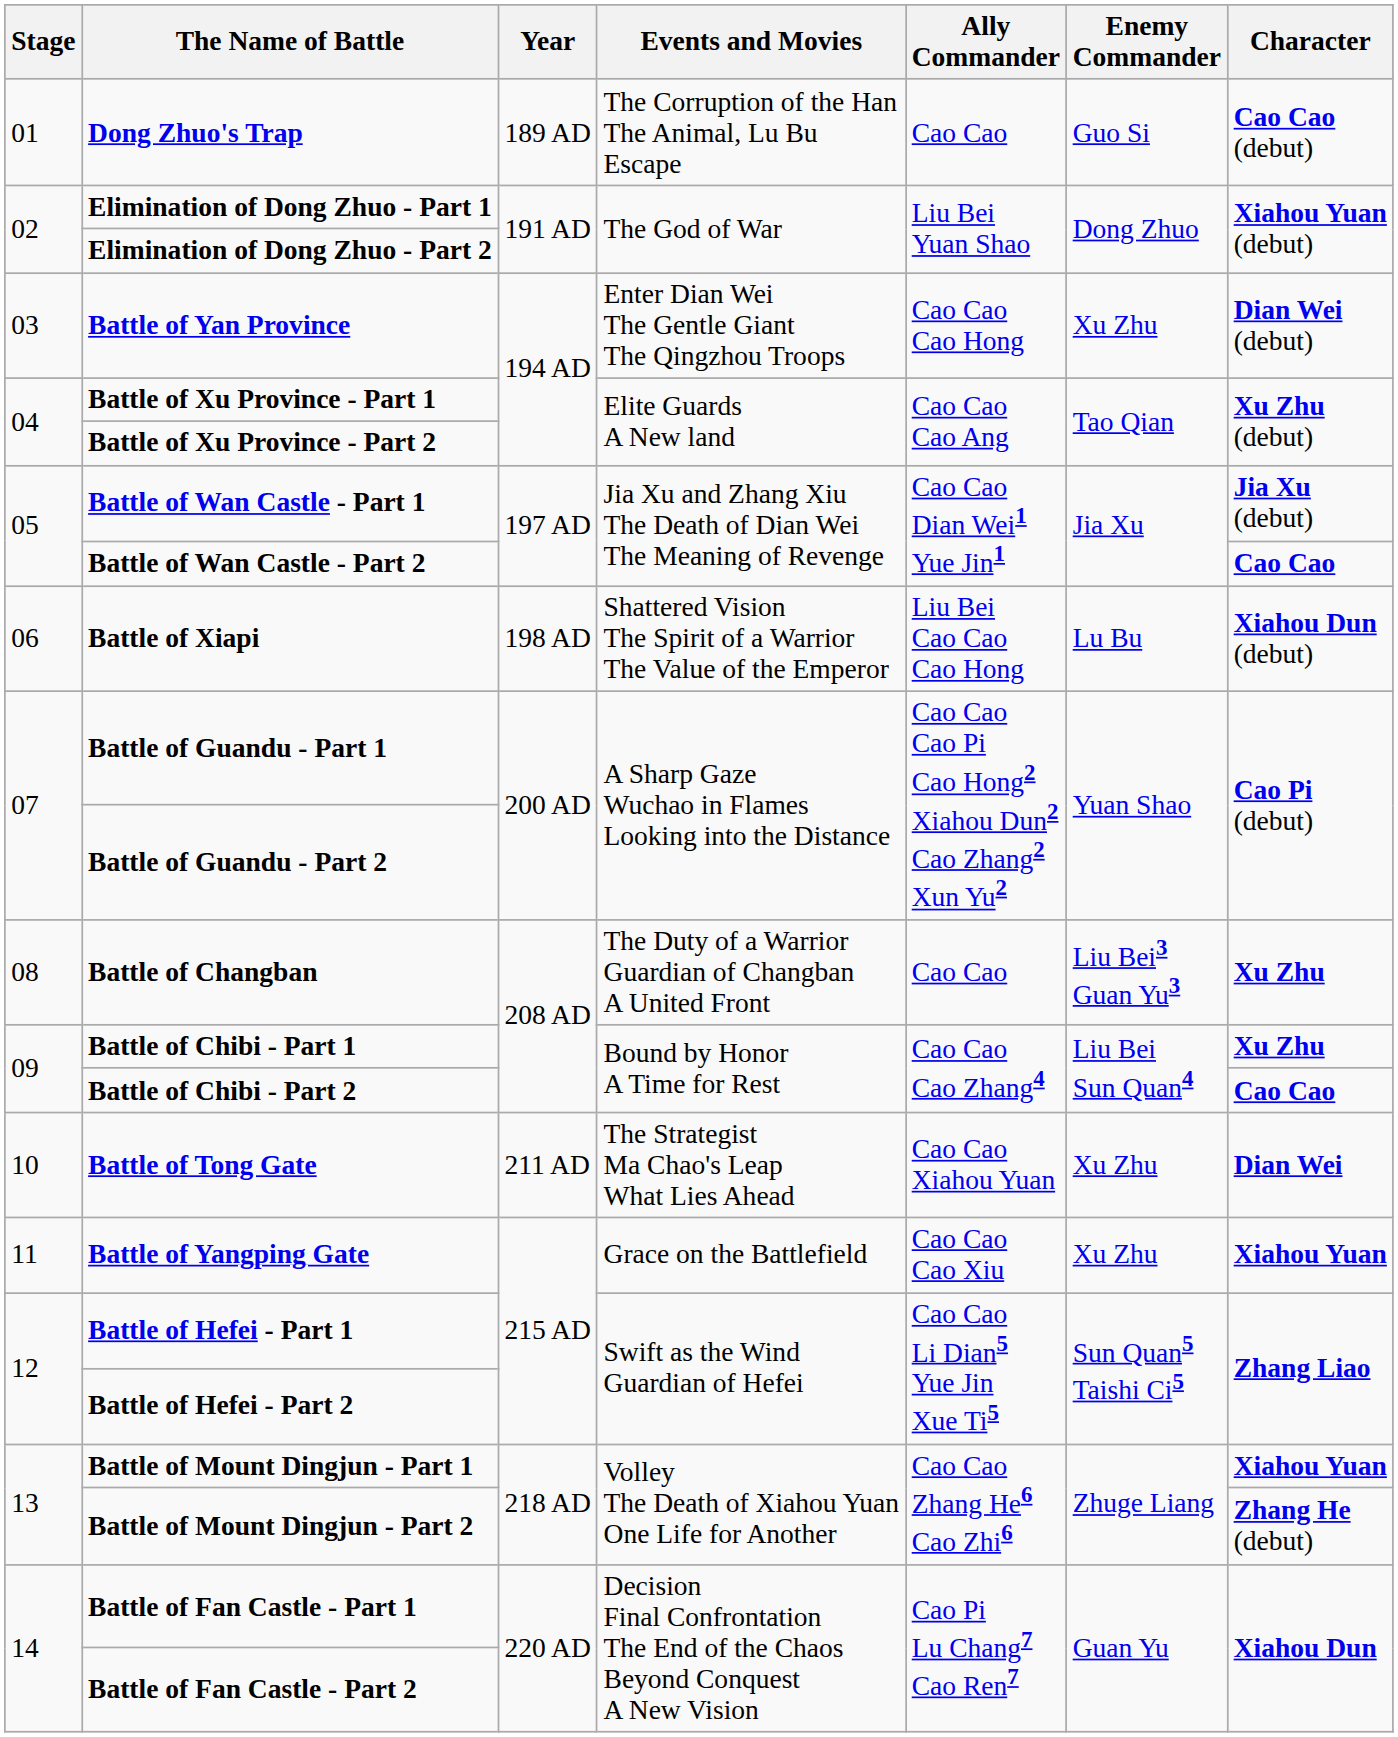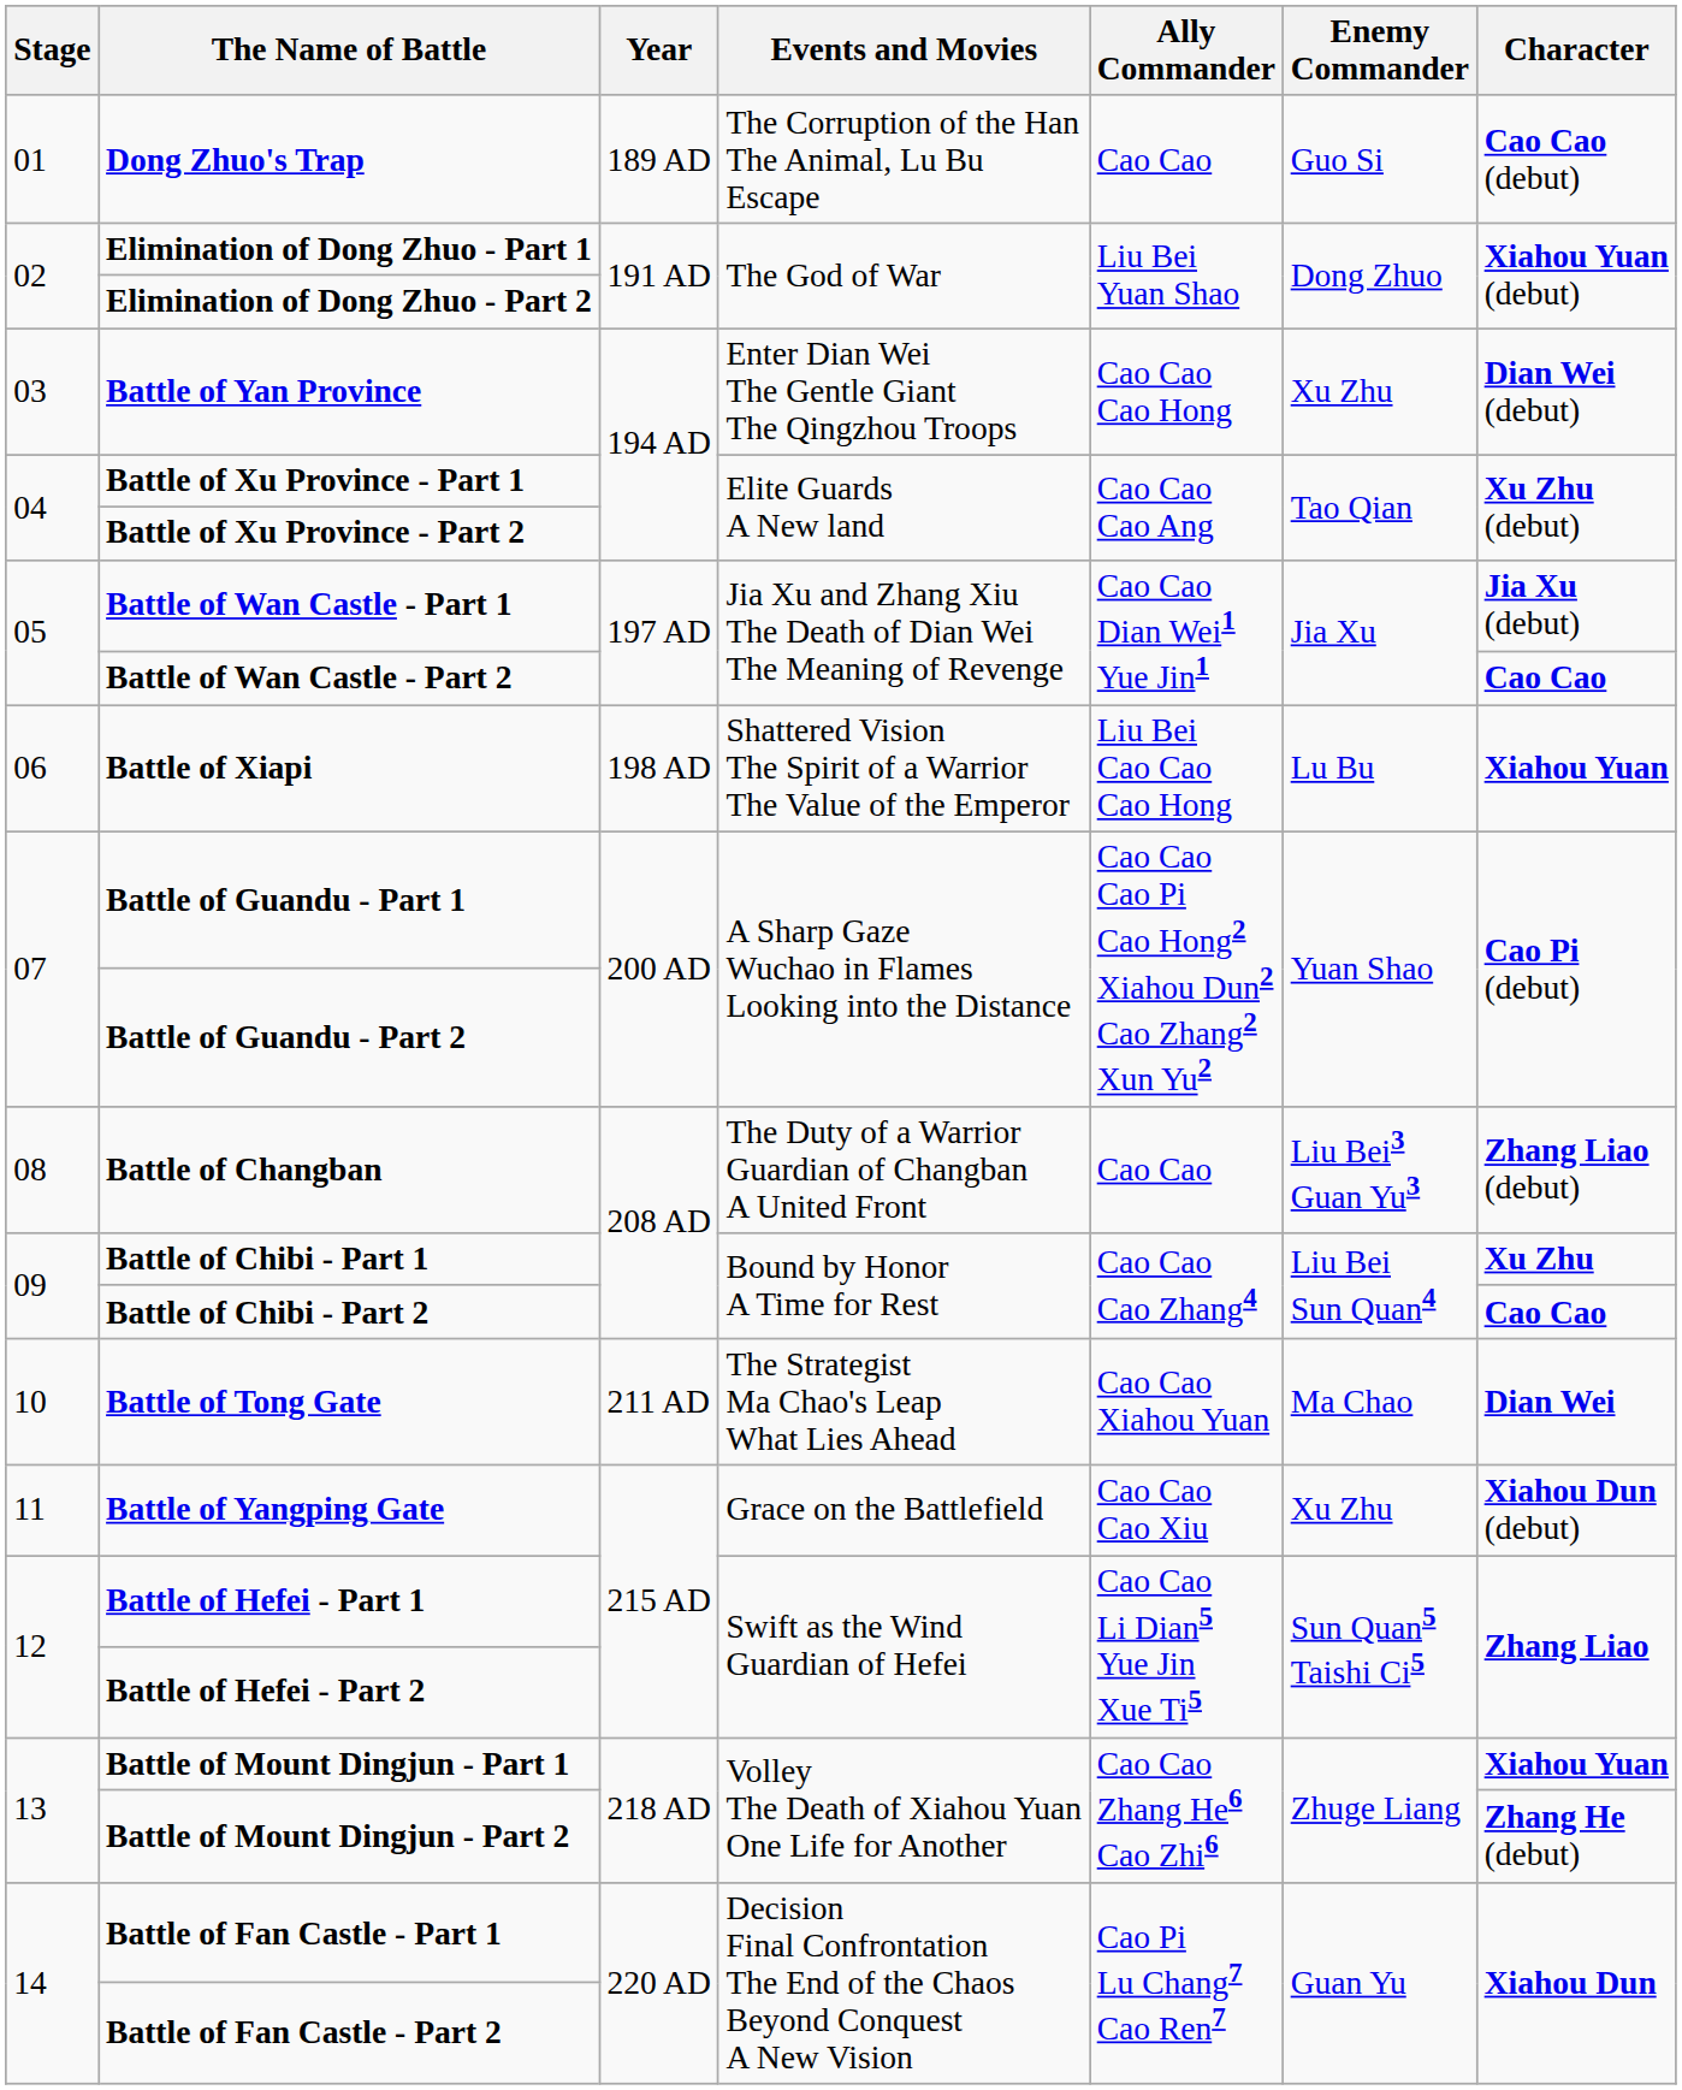 <table class="wikitable sortable">
 <tr>
 <th>Stage</th>
 <th>The Name of Battle</th>
 <th>Year</th>
 <th>Events and Movies</th>
 <th>Ally<br>Commander</th>
 <th>Enemy<br>Commander</th>
 <th>Character</th>
 </tr>
 <tr>
 <td>01</td>
 <td><strong><a href='#'>Dong Zhuo's Trap</a></strong></td>
 <td>189 AD</td>
 <td>The Corruption of the Han<br>The Animal, Lu Bu<br>Escape</td>
 <td><a href='#'>Cao Cao</a></td>
 <td><a href='#'>Guo Si</a></td>
 <td><strong><a href='#'>Cao Cao</a></strong><br>(debut)</td>
 </tr>
 <tr>
 <td rowspan=2>02</td>
 <td><strong>Elimination of Dong Zhuo - Part 1</strong></td>
 <td rowspan=2>191 AD</td>
 <td rowspan=2>The God of War</td>
 <td rowspan=2><a href='#'>Liu Bei</a><br><a href='#'>Yuan Shao</a></td>
 <td rowspan=2><a href='#'>Dong Zhuo</a></td>
 <td rowspan=2><strong><a href='#'>Xiahou Yuan</a></strong><br>(debut)</td>
 </tr>
 <tr>
 <td><strong>Elimination of Dong Zhuo - Part 2</strong></td>
 </tr>
 <tr>
 <td>03</td>
 <td><strong><a href='#'>Battle of Yan Province</a></strong></td>
 <td rowspan=3>194 AD</td>
 <td>Enter Dian Wei<br>The Gentle Giant<br>The Qingzhou Troops</td>
 <td><a href='#'>Cao Cao</a><br><a href='#'>Cao Hong</a></td>
 <td><a href='#'>Xu Zhu</a></td>
 <td><strong><a href='#'>Dian Wei</a></strong><br>(debut)</td>
 </tr>
 <tr>
 <td rowspan=2>04</td>
 <td><strong>Battle of Xu Province - Part 1</strong></td>
 <td rowspan=2>Elite Guards<br>A New land</td>
 <td rowspan=2><a href='#'>Cao Cao</a><br><a href='#'>Cao Ang</a></td>
 <td rowspan=2><a href='#'>Tao Qian</a></td>
 <td rowspan=2><strong><a href='#'>Xu Zhu</a></strong><br>(debut)</td>
 </tr>
 <tr>
 <td><strong>Battle of Xu Province - Part 2</strong></td>
 </tr>
 <tr>
 <td rowspan=2>05</td>
 <td><strong><a href='#'>Battle of Wan Castle</a> - Part 1</strong></td>
 <td rowspan=2>197 AD</td>
 <td rowspan=2>Jia Xu and Zhang Xiu<br>The Death of Dian Wei<br>The Meaning of Revenge</td>
 <td rowspan=2><a href='#'>Cao Cao</a><br><a href='#'>Dian Wei</a><sup><strong><a href='#'>1</a></strong></sup><br><a href='#'>Yue Jin</a><sup><strong><a href='#'>1</a></strong></sup></td>
 <td rowspan=2><a href='#'>Jia Xu</a></td>
 <td><strong><a href='#'>Jia Xu</a></strong><br>(debut)</td>
 </tr>
 <tr>
 <td><strong>Battle of Wan Castle - Part 2</strong></td>
 <td><strong><a href='#'>Cao Cao</a></strong></td>
 </tr>
 <tr>
 <td>06</td>
 <td><strong>Battle of Xiapi</strong></td>
 <td>198 AD</td>
 <td>Shattered Vision<br>The Spirit of a Warrior<br>The Value of the Emperor</td>
 <td><a href='#'>Liu Bei</a><br><a href='#'>Cao Cao</a><br><a href='#'>Cao Hong</a></td>
 <td><a href='#'>Lu Bu</a></td>
-<td><strong><a href='#'>Xiahou Dun</a></strong><br>(debut)</td>
+<td><strong><a href='#'>Xiahou Yuan</a></strong></td>
 </tr>
 <tr>
 <td rowspan=2>07</td>
 <td><strong>Battle of Guandu - Part 1</strong></td>
 <td rowspan=2>200 AD</td>
 <td rowspan=2>A Sharp Gaze<br>Wuchao in Flames<br>Looking into the Distance</td>
 <td rowspan=2><a href='#'>Cao Cao</a><br><a href='#'>Cao Pi</a><br><a href='#'>Cao Hong</a><sup><strong><a href='#'>2</a></strong></sup><br><a href='#'>Xiahou Dun</a><sup><strong><a href='#'>2</a></strong></sup><br><a href='#'>Cao Zhang</a><sup><strong><a href='#'>2</a></strong></sup><br><a href='#'>Xun Yu</a><sup><strong><a href='#'>2</a></strong></sup></td>
 <td rowspan=2><a href='#'>Yuan Shao</a></td>
 <td rowspan=2><strong><a href='#'>Cao Pi</a></strong><br>(debut)</td>
 </tr>
 <tr>
 <td><strong>Battle of Guandu - Part 2</strong></td>
 </tr>
 <tr>
 <td>08</td>
 <td><strong>Battle of Changban</strong></td>
 <td rowspan=3>208 AD</td>
 <td>The Duty of a Warrior<br>Guardian of Changban<br>A United Front</td>
 <td><a href='#'>Cao Cao</a></td>
 <td><a href='#'>Liu Bei</a><sup><strong><a href='#'>3</a></strong></sup><br><a href='#'>Guan Yu</a><sup><strong><a href='#'>3</a></strong></sup></td>
-<td><strong><a href='#'>Xu Zhu</a></strong></td>
+<td><strong><a href='#'>Zhang Liao</a></strong><br>(debut)</td>
 </tr>
 <tr>
 <td rowspan=2>09</td>
 <td><strong>Battle of Chibi - Part 1</strong></td>
 <td rowspan=2>Bound by Honor<br>A Time for Rest</td>
 <td rowspan=2><a href='#'>Cao Cao</a><br><a href='#'>Cao Zhang</a><sup><strong><a href='#'>4</a></strong></sup></td>
 <td rowspan=2><a href='#'>Liu Bei</a><br><a href='#'>Sun Quan</a><sup><strong><a href='#'>4</a></strong></sup></td>
 <td><strong><a href='#'>Xu Zhu</a></strong></td>
 </tr>
 <tr>
 <td><strong>Battle of Chibi - Part 2</strong></td>
 <td><strong><a href='#'>Cao Cao</a></strong></td>
 </tr>
 <tr>
 <td>10</td>
 <td><strong><a href='#'>Battle of Tong Gate</a></strong></td>
 <td>211 AD</td>
 <td>The Strategist<br>Ma Chao's Leap<br>What Lies Ahead</td>
 <td><a href='#'>Cao Cao</a><br><a href='#'>Xiahou Yuan</a></td>
-<td><a href='#'>Xu Zhu</a></td>
+<td><a href='#'>Ma Chao</a></td>
 <td><strong><a href='#'>Dian Wei</a></strong></td>
 </tr>
 <tr>
 <td>11</td>
 <td><strong><a href='#'>Battle of Yangping Gate</a></strong></td>
 <td rowspan=3>215 AD</td>
 <td>Grace on the Battlefield</td>
 <td><a href='#'>Cao Cao</a><br><a href='#'>Cao Xiu</a></td>
 <td><a href='#'>Xu Zhu</a></td>
-<td><strong><a href='#'>Xiahou Yuan</a></strong></td>
+<td><strong><a href='#'>Xiahou Dun</a></strong><br>(debut)</td>
 </tr>
 <tr>
 <td rowspan=2>12</td>
 <td><strong><a href='#'>Battle of Hefei</a> - Part 1</strong></td>
 <td rowspan=2>Swift as the Wind<br>Guardian of Hefei</td>
 <td rowspan=2><a href='#'>Cao Cao</a><br><a href='#'>Li Dian</a><sup><strong><a href='#'>5</a></strong></sup><br><a href='#'>Yue Jin</a><br><a href='#'>Xue Ti</a><sup><strong><a href='#'>5</a></strong></sup></td>
 <td rowspan=2><a href='#'>Sun Quan</a><sup><strong><a href='#'>5</a></strong></sup><br><a href='#'>Taishi Ci</a><sup><strong><a href='#'>5</a></strong></sup></td>
 <td rowspan=2><strong><a href='#'>Zhang Liao</a></strong></td>
 </tr>
 <tr>
 <td><strong>Battle of Hefei - Part 2</strong></td>
 </tr>
 <tr>
 <td rowspan=2>13</td>
 <td><strong>Battle of Mount Dingjun - Part 1</strong></td>
 <td rowspan=2>218 AD</td>
 <td rowspan=2>Volley<br>The Death of Xiahou Yuan<br>One Life for Another</td>
 <td rowspan=2><a href='#'>Cao Cao</a><br><a href='#'>Zhang He</a><sup><strong><a href='#'>6</a></strong></sup><br><a href='#'>Cao Zhi</a><sup><strong><a href='#'>6</a></strong></sup></td>
 <td rowspan=2><a href='#'>Zhuge Liang</a></td>
 <td><strong><a href='#'>Xiahou Yuan</a></strong></td>
 </tr>
 <tr>
 <td><strong>Battle of Mount Dingjun - Part 2</strong></td>
 <td><strong><a href='#'>Zhang He</a></strong><br>(debut)</td>
 </tr>
 <tr>
 <td rowspan=2>14</td>
 <td><strong>Battle of Fan Castle - Part 1</strong></td>
 <td rowspan=2>220 AD</td>
 <td rowspan=2>Decision<br>Final Confrontation<br>The End of the Chaos<br>Beyond Conquest<br>A New Vision</td>
 <td rowspan=2><a href='#'>Cao Pi</a><br><a href='#'>Lu Chang</a><sup><strong><a href='#'>7</a></strong></sup><br><a href='#'>Cao Ren</a><sup><strong><a href='#'>7</a></strong></sup></td>
 <td rowspan=2><a href='#'>Guan Yu</a></td>
 <td rowspan=2><strong><a href='#'>Xiahou Dun</a></strong></td>
 </tr>
 <tr>
 <td><strong>Battle of Fan Castle - Part 2</strong></td>
 </tr>
 </table>
